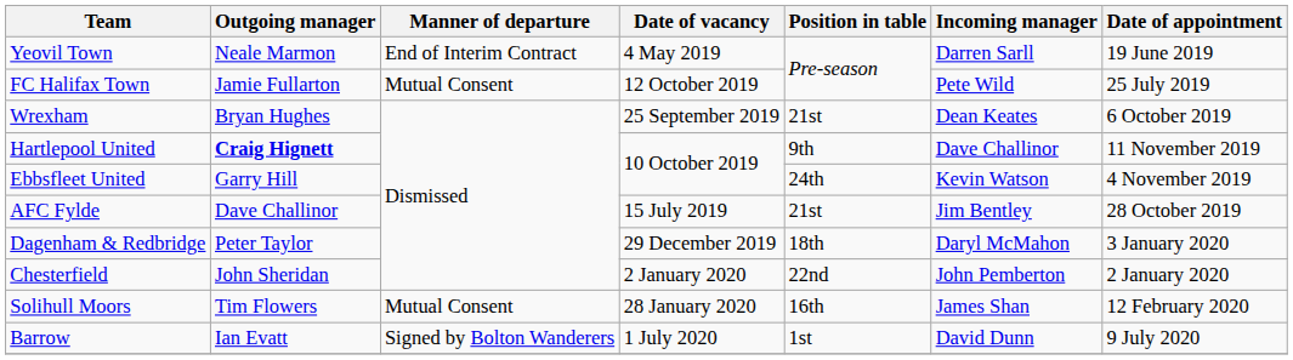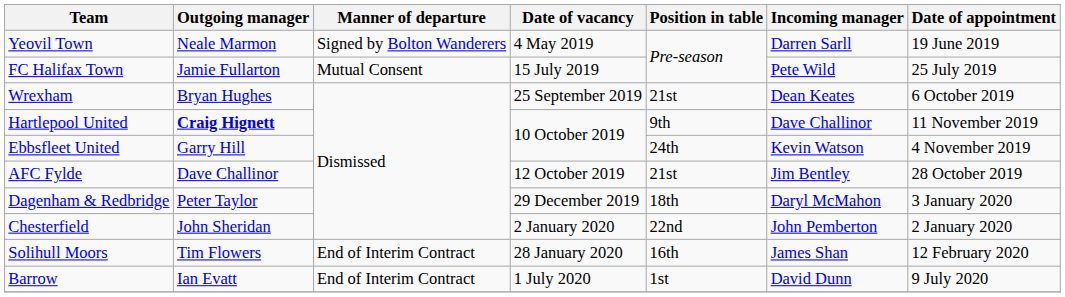 <table class="wikitable sortable">
 <tr>
 <th>Team</th>
 <th width-150>Outgoing manager</th>
 <th>Manner of departure</th>
 <th>Date of vacancy</th>
 <th>Position in table</th>
 <th>Incoming manager</th>
 <th>Date of appointment</th>
 </tr>
 <tr>
 <td><a href='#'>Yeovil Town</a></td>
 <td><a href='#'>Neale Marmon</a></td>
-<td>End of Interim Contract</td>
+<td>Signed by <a href='#'>Bolton Wanderers</a></td>
 <td>4 May 2019</td>
 <td rowspan="2"><em>Pre-season</em></td>
 <td><a href='#'>Darren Sarll</a></td>
 <td>19 June 2019</td>
 </tr>
 <tr>
 <td><a href='#'>FC Halifax Town</a></td>
 <td><a href='#'>Jamie Fullarton</a></td>
 <td>Mutual Consent</td>
-<td>12 October 2019</td>
+<td>15 July 2019</td>
 <td><a href='#'>Pete Wild</a></td>
 <td>25 July 2019</td>
 </tr>
 <tr>
 <td><a href='#'>Wrexham</a></td>
 <td><a href='#'>Bryan Hughes</a></td>
 <td rowspan="6">Dismissed</td>
 <td>25 September 2019</td>
 <td>21st</td>
 <td><a href='#'>Dean Keates</a></td>
 <td>6 October 2019</td>
 </tr>
 <tr>
 <td><a href='#'>Hartlepool United</a></td>
 <td><strong><a href='#'>Craig Hignett</a></strong></td>
 <td rowspan= "2">10 October 2019</td>
 <td>9th</td>
 <td><a href='#'>Dave Challinor</a></td>
 <td>11 November 2019</td>
 </tr>
 <tr>
 <td><a href='#'>Ebbsfleet United</a></td>
 <td><a href='#'>Garry Hill</a></td>
 <td>24th</td>
 <td><a href='#'>Kevin Watson</a></td>
 <td>4 November 2019</td>
 </tr>
 <tr>
 <td><a href='#'>AFC Fylde</a></td>
 <td><a href='#'>Dave Challinor</a></td>
-<td>15 July 2019</td>
+<td>12 October 2019</td>
 <td>21st</td>
 <td><a href='#'>Jim Bentley</a></td>
 <td>28 October 2019</td>
 </tr>
 <tr>
 <td><a href='#'>Dagenham & Redbridge</a></td>
 <td><a href='#'>Peter Taylor</a></td>
 <td>29 December 2019</td>
 <td>18th</td>
 <td><a href='#'>Daryl McMahon</a></td>
 <td>3 January 2020</td>
 </tr>
 <tr>
 <td><a href='#'>Chesterfield</a></td>
 <td><a href='#'>John Sheridan</a></td>
 <td>2 January 2020</td>
 <td>22nd</td>
 <td><a href='#'>John Pemberton</a></td>
 <td>2 January 2020</td>
 </tr>
 <tr>
 <td><a href='#'>Solihull Moors</a></td>
 <td><a href='#'>Tim Flowers</a></td>
-<td>Mutual Consent</td>
+<td>End of Interim Contract</td>
 <td>28 January 2020</td>
 <td>16th</td>
 <td><a href='#'>James Shan</a></td>
 <td>12 February 2020</td>
 </tr>
 <tr>
 <td><a href='#'>Barrow</a></td>
 <td><a href='#'>Ian Evatt</a></td>
-<td>Signed by <a href='#'>Bolton Wanderers</a></td>
+<td>End of Interim Contract</td>
 <td>1 July 2020</td>
 <td>1st</td>
 <td><a href='#'>David Dunn</a></td>
 <td>9 July 2020</td>
 </tr>
 <tr>
 </tr>
 </table>
